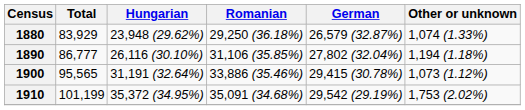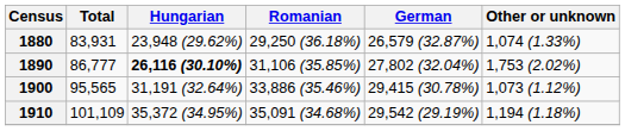 <table class="wikitable">
 <tr>
 <th>Census</th>
 <th>Total</th>
 <th><a href='#'>Hungarian</a></th>
 <th><a href='#'>Romanian</a></th>
 <th><a href='#'>German</a></th>
 <th>Other or unknown</th>
 </tr>
 <tr>
 <th>1880</th>
-<td>83,929</td>
+<td>83,931</td>
 <td>23,948 <em>(29.62%)</em></td>
 <td>29,250 <em>(36.18%)</em></td>
 <td>26,579 <em>(32.87%)</em></td>
 <td>1,074 <em>(1.33%)</em></td>
 </tr>
 <tr>
 <th>1890</th>
 <td>86,777</td>
-<td>26,116 <em>(30.10%)</em></td>
+<td><strong>26,116 <em>(30.10%)</em></strong></td>
 <td>31,106 <em>(35.85%)</em></td>
 <td>27,802 <em>(32.04%)</em></td>
-<td>1,194 <em>(1.18%)</em></td>
+<td>1,753 <em>(2.02%)</em></td>
 </tr>
 <tr>
 <th>1900</th>
 <td>95,565</td>
 <td>31,191 <em>(32.64%)</em></td>
 <td>33,886 <em>(35.46%)</em></td>
 <td>29,415 <em>(30.78%)</em></td>
 <td>1,073 <em>(1.12%)</em></td>
 </tr>
 <tr>
 <th>1910</th>
-<td>101,199</td>
+<td>101,109</td>
 <td>35,372 <em>(34.95%)</em></td>
 <td>35,091 <em>(34.68%)</em></td>
 <td>29,542 <em>(29.19%)</em></td>
-<td>1,753 <em>(2.02%)</em></td>
+<td>1,194 <em>(1.18%)</em></td>
 </tr>
 <tr>
 </tr>
 </table>
